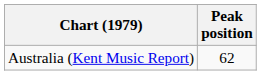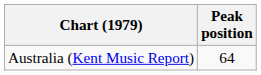 <table class="wikitable">
 <tr>
 <th>Chart (1979)</th>
 <th>Peak<br>position</th>
 </tr>
 <tr>
 <td>Australia (<a href='#'>Kent Music Report</a>)</td>
-<td style="text-align:center;">62</td>
+<td style="text-align:center;">64</td>
 </tr>
 </table>
